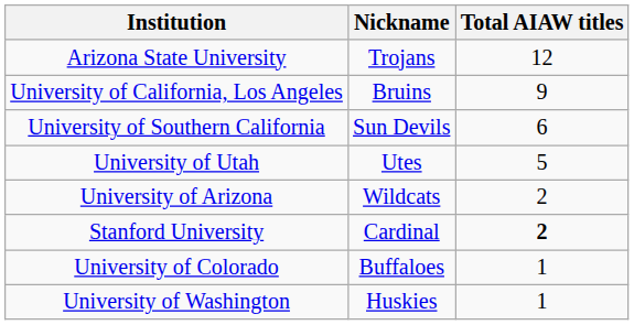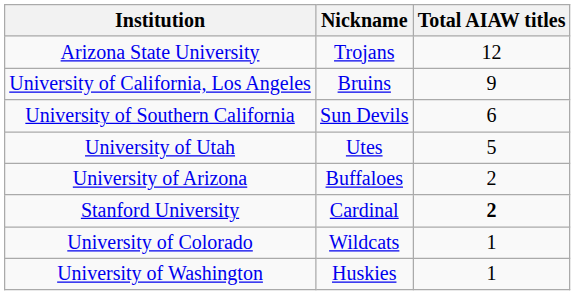 <table class="wikitable">
 <tr>
 <th>Institution</th>
 <th>Nickname</th>
 <th>Total AIAW titles</th>
 </tr>
 <tr>
 <td align="center"><a href='#'>Arizona State University</a></td>
 <td align="center"><a href='#'>Trojans</a></td>
 <td align="center">12</td>
 </tr>
 <tr>
 <td align="center"><a href='#'>University of California, Los Angeles</a></td>
 <td align="center"><a href='#'>Bruins</a></td>
 <td align="center">9</td>
 </tr>
 <tr>
 <td align="center"><a href='#'>University of Southern California</a></td>
 <td align="center"><a href='#'>Sun Devils</a></td>
 <td align="center">6</td>
 </tr>
 <tr>
 <td align="center"><a href='#'>University of Utah</a></td>
 <td align="center"><a href='#'>Utes</a></td>
 <td align="center">5</td>
 </tr>
 <tr>
 <td align="center"><a href='#'>University of Arizona</a></td>
-<td align="center"><a href='#'>Wildcats</a></td>
+<td align="center"><a href='#'>Buffaloes</a></td>
 <td align="center">2</td>
 </tr>
 <tr>
 <td align="center"><a href='#'>Stanford University</a></td>
 <td align="center"><a href='#'>Cardinal</a></td>
 <td align="center"><strong>2</strong></td>
 </tr>
 <tr>
 <td align="center"><a href='#'>University of Colorado</a></td>
-<td align="center"><a href='#'>Buffaloes</a></td>
+<td align="center"><a href='#'>Wildcats</a></td>
 <td align="center">1</td>
 </tr>
 <tr>
 <td align="center"><a href='#'>University of Washington</a></td>
 <td align="center"><a href='#'>Huskies</a></td>
 <td align="center">1</td>
 </tr>
 </table>
